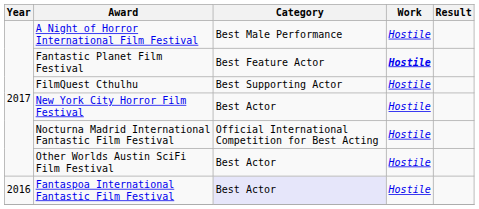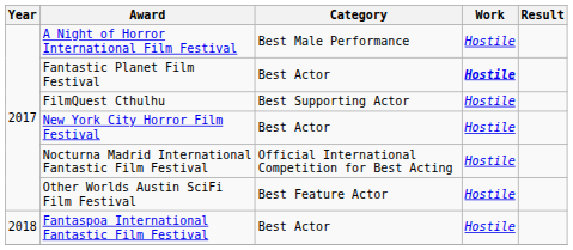 <table class="wikitable">
 <tr>
 <th>Year</th>
 <th>Award</th>
 <th>Category</th>
 <th>Work</th>
 <th>Result</th>
 </tr>
 <tr>
 <td rowspan="6">2017</td>
 <td><a href='#'>A Night of Horror International Film Festival</a></td>
 <td>Best Male Performance</td>
 <td><em><a href='#'>Hostile</a></em></td>
 <td></td>
 </tr>
 <tr>
 <td>Fantastic Planet Film Festival</td>
-<td>Best Feature Actor</td>
+<td>Best Actor</td>
 <td><strong><em><a href='#'>Hostile</a></em></strong></td>
 <td></td>
 </tr>
 <tr>
 <td>FilmQuest Cthulhu</td>
 <td>Best Supporting Actor</td>
 <td><em><a href='#'>Hostile</a></em></td>
 <td></td>
 </tr>
 <tr>
 <td><a href='#'>New York City Horror Film Festival</a></td>
 <td>Best Actor</td>
 <td><em><a href='#'>Hostile</a></em></td>
 <td></td>
 </tr>
 <tr>
 <td>Nocturna Madrid International Fantastic Film Festival</td>
 <td>Official International Competition for Best Acting</td>
 <td><em><a href='#'>Hostile</a></em></td>
 <td></td>
 </tr>
 <tr>
 <td>Other Worlds Austin SciFi Film Festival</td>
-<td>Best Actor</td>
+<td>Best Feature Actor</td>
 <td><em><a href='#'>Hostile</a></em></td>
 <td></td>
 </tr>
 <tr>
-<td>2016</td>
+<td>2018</td>
 <td><a href='#'>Fantaspoa International Fantastic Film Festival</a></td>
-<td style="background: lavender;">Best Actor</td>
+<td>Best Actor</td>
 <td><em><a href='#'>Hostile</a></em></td>
 <td></td>
 </tr>
 <tr>
 </tr>
 </table>
